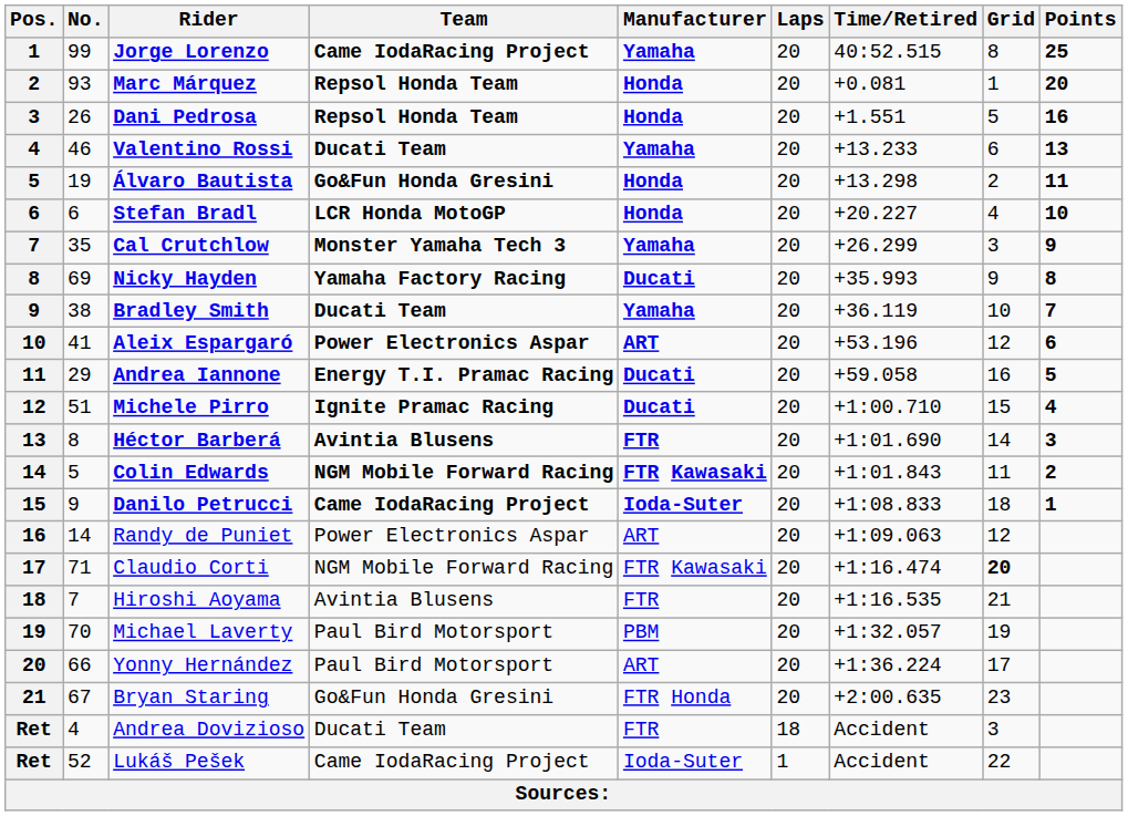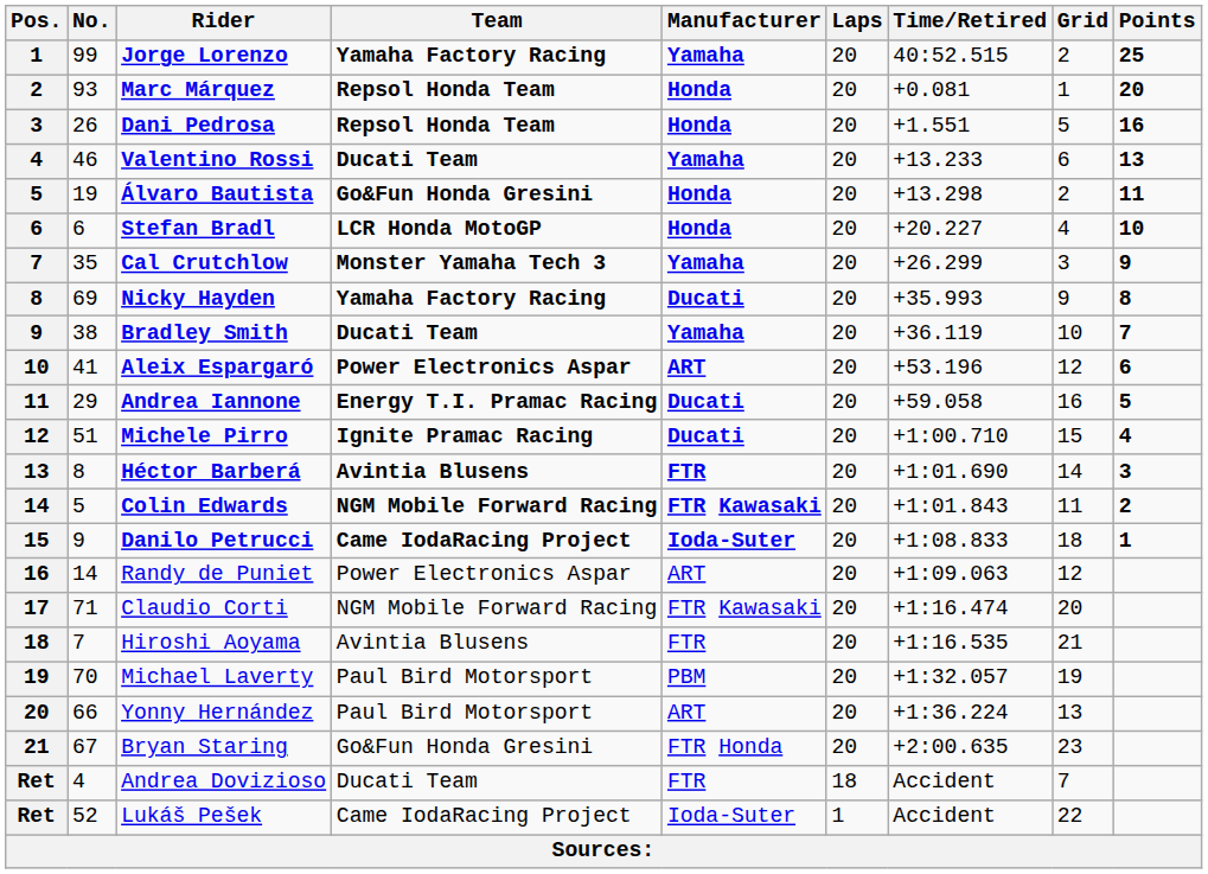 <table class="wikitable" style="font-size: 95%;">
 <tr>
 <th>Pos.</th>
 <th>No.</th>
 <th>Rider</th>
 <th>Team</th>
 <th>Manufacturer</th>
 <th>Laps</th>
 <th>Time/Retired</th>
 <th>Grid</th>
 <th>Points</th>
 </tr>
 <tr>
 <th>1</th>
 <td>99</td>
 <td> <strong><a href='#'>Jorge Lorenzo</a></strong></td>
-<td><strong>Came IodaRacing Project</strong></td>
+<td><strong>Yamaha Factory Racing</strong></td>
 <td><strong><a href='#'>Yamaha</a></strong></td>
 <td>20</td>
 <td>40:52.515</td>
-<td>8</td>
+<td>2</td>
 <td><strong>25</strong></td>
 </tr>
 <tr>
 <th>2</th>
 <td>93</td>
 <td> <strong><a href='#'>Marc Márquez</a></strong></td>
 <td><strong>Repsol Honda Team</strong></td>
 <td><strong><a href='#'>Honda</a></strong></td>
 <td>20</td>
 <td>+0.081</td>
 <td>1</td>
 <td><strong>20</strong></td>
 </tr>
 <tr>
 <th>3</th>
 <td>26</td>
 <td> <strong><a href='#'>Dani Pedrosa</a></strong></td>
 <td><strong>Repsol Honda Team</strong></td>
 <td><strong><a href='#'>Honda</a></strong></td>
 <td>20</td>
 <td>+1.551</td>
 <td>5</td>
 <td><strong>16</strong></td>
 </tr>
 <tr>
 <th>4</th>
 <td>46</td>
 <td> <strong><a href='#'>Valentino Rossi</a></strong></td>
 <td><strong>Ducati Team</strong></td>
 <td><strong><a href='#'>Yamaha</a></strong></td>
 <td>20</td>
 <td>+13.233</td>
 <td>6</td>
 <td><strong>13</strong></td>
 </tr>
 <tr>
 <th>5</th>
 <td>19</td>
 <td> <strong><a href='#'>Álvaro Bautista</a></strong></td>
 <td><strong>Go&Fun Honda Gresini</strong></td>
 <td><strong><a href='#'>Honda</a></strong></td>
 <td>20</td>
 <td>+13.298</td>
 <td>2</td>
 <td><strong>11</strong></td>
 </tr>
 <tr>
 <th>6</th>
 <td>6</td>
 <td> <strong><a href='#'>Stefan Bradl</a></strong></td>
 <td><strong>LCR Honda MotoGP</strong></td>
 <td><strong><a href='#'>Honda</a></strong></td>
 <td>20</td>
 <td>+20.227</td>
 <td>4</td>
 <td><strong>10</strong></td>
 </tr>
 <tr>
 <th>7</th>
 <td>35</td>
 <td> <strong><a href='#'>Cal Crutchlow</a></strong></td>
 <td><strong>Monster Yamaha Tech 3</strong></td>
 <td><strong><a href='#'>Yamaha</a></strong></td>
 <td>20</td>
 <td>+26.299</td>
 <td>3</td>
 <td><strong>9</strong></td>
 </tr>
 <tr>
 <th>8</th>
 <td>69</td>
 <td> <strong><a href='#'>Nicky Hayden</a></strong></td>
 <td><strong>Yamaha Factory Racing</strong></td>
 <td><strong><a href='#'>Ducati</a></strong></td>
 <td>20</td>
 <td>+35.993</td>
 <td>9</td>
 <td><strong>8</strong></td>
 </tr>
 <tr>
 <th>9</th>
 <td>38</td>
 <td> <strong><a href='#'>Bradley Smith</a></strong></td>
 <td><strong>Ducati Team</strong></td>
 <td><strong><a href='#'>Yamaha</a></strong></td>
 <td>20</td>
 <td>+36.119</td>
 <td>10</td>
 <td><strong>7</strong></td>
 </tr>
 <tr>
 <th>10</th>
 <td>41</td>
 <td> <strong><a href='#'>Aleix Espargaró</a></strong></td>
 <td><strong>Power Electronics Aspar</strong></td>
 <td><strong><a href='#'>ART</a></strong></td>
 <td>20</td>
 <td>+53.196</td>
 <td>12</td>
 <td><strong>6</strong></td>
 </tr>
 <tr>
 <th>11</th>
 <td>29</td>
 <td> <strong><a href='#'>Andrea Iannone</a></strong></td>
 <td><strong>Energy T.I. Pramac Racing</strong></td>
 <td><strong><a href='#'>Ducati</a></strong></td>
 <td>20</td>
 <td>+59.058</td>
 <td>16</td>
 <td><strong>5</strong></td>
 </tr>
 <tr>
 <th>12</th>
 <td>51</td>
 <td> <strong><a href='#'>Michele Pirro</a></strong></td>
 <td><strong>Ignite Pramac Racing</strong></td>
 <td><strong><a href='#'>Ducati</a></strong></td>
 <td>20</td>
 <td>+1:00.710</td>
 <td>15</td>
 <td><strong>4</strong></td>
 </tr>
 <tr>
 <th>13</th>
 <td>8</td>
 <td> <strong><a href='#'>Héctor Barberá</a></strong></td>
 <td><strong>Avintia Blusens</strong></td>
 <td><strong><a href='#'>FTR</a></strong></td>
 <td>20</td>
 <td>+1:01.690</td>
 <td>14</td>
 <td><strong>3</strong></td>
 </tr>
 <tr>
 <th>14</th>
 <td>5</td>
 <td> <strong><a href='#'>Colin Edwards</a></strong></td>
 <td><strong>NGM Mobile Forward Racing</strong></td>
 <td><strong><a href='#'>FTR</a> <a href='#'>Kawasaki</a></strong></td>
 <td>20</td>
 <td>+1:01.843</td>
 <td>11</td>
 <td><strong>2</strong></td>
 </tr>
 <tr>
 <th>15</th>
 <td>9</td>
 <td> <strong><a href='#'>Danilo Petrucci</a></strong></td>
 <td><strong>Came IodaRacing Project</strong></td>
 <td><strong><a href='#'>Ioda-Suter</a></strong></td>
 <td>20</td>
 <td>+1:08.833</td>
 <td>18</td>
 <td><strong>1</strong></td>
 </tr>
 <tr>
 <th>16</th>
 <td>14</td>
 <td> <a href='#'>Randy de Puniet</a></td>
 <td>Power Electronics Aspar</td>
 <td><a href='#'>ART</a></td>
 <td>20</td>
 <td>+1:09.063</td>
 <td>12</td>
 <td></td>
 </tr>
 <tr>
 <th>17</th>
 <td>71</td>
 <td> <a href='#'>Claudio Corti</a></td>
 <td>NGM Mobile Forward Racing</td>
 <td><a href='#'>FTR</a> <a href='#'>Kawasaki</a></td>
 <td>20</td>
 <td>+1:16.474</td>
-<td><strong>20</strong></td>
+<td>20</td>
 <td></td>
 </tr>
 <tr>
 <th>18</th>
 <td>7</td>
 <td> <a href='#'>Hiroshi Aoyama</a></td>
 <td>Avintia Blusens</td>
 <td><a href='#'>FTR</a></td>
 <td>20</td>
 <td>+1:16.535</td>
 <td>21</td>
 <td></td>
 </tr>
 <tr>
 <th>19</th>
 <td>70</td>
 <td> <a href='#'>Michael Laverty</a></td>
 <td>Paul Bird Motorsport</td>
 <td><a href='#'>PBM</a></td>
 <td>20</td>
 <td>+1:32.057</td>
 <td>19</td>
 <td></td>
 </tr>
 <tr>
 <th>20</th>
 <td>66</td>
 <td> <a href='#'>Yonny Hernández</a></td>
 <td>Paul Bird Motorsport</td>
 <td><a href='#'>ART</a></td>
 <td>20</td>
 <td>+1:36.224</td>
-<td>17</td>
+<td>13</td>
 <td></td>
 </tr>
 <tr>
 <th>21</th>
 <td>67</td>
 <td> <a href='#'>Bryan Staring</a></td>
 <td>Go&Fun Honda Gresini</td>
 <td><a href='#'>FTR</a> <a href='#'>Honda</a></td>
 <td>20</td>
 <td>+2:00.635</td>
 <td>23</td>
 <td></td>
 </tr>
 <tr>
 <th>Ret</th>
 <td>4</td>
 <td> <a href='#'>Andrea Dovizioso</a></td>
 <td>Ducati Team</td>
 <td><a href='#'>FTR</a></td>
 <td>18</td>
 <td>Accident</td>
-<td>3</td>
+<td>7</td>
 <td></td>
 </tr>
 <tr>
 <th>Ret</th>
 <td>52</td>
 <td> <a href='#'>Lukáš Pešek</a></td>
 <td>Came IodaRacing Project</td>
 <td><a href='#'>Ioda-Suter</a></td>
 <td>1</td>
 <td>Accident</td>
 <td>22</td>
 <td></td>
 </tr>
 <tr>
 <th colspan=9>Sources:</th>
 </tr>
 </table>
